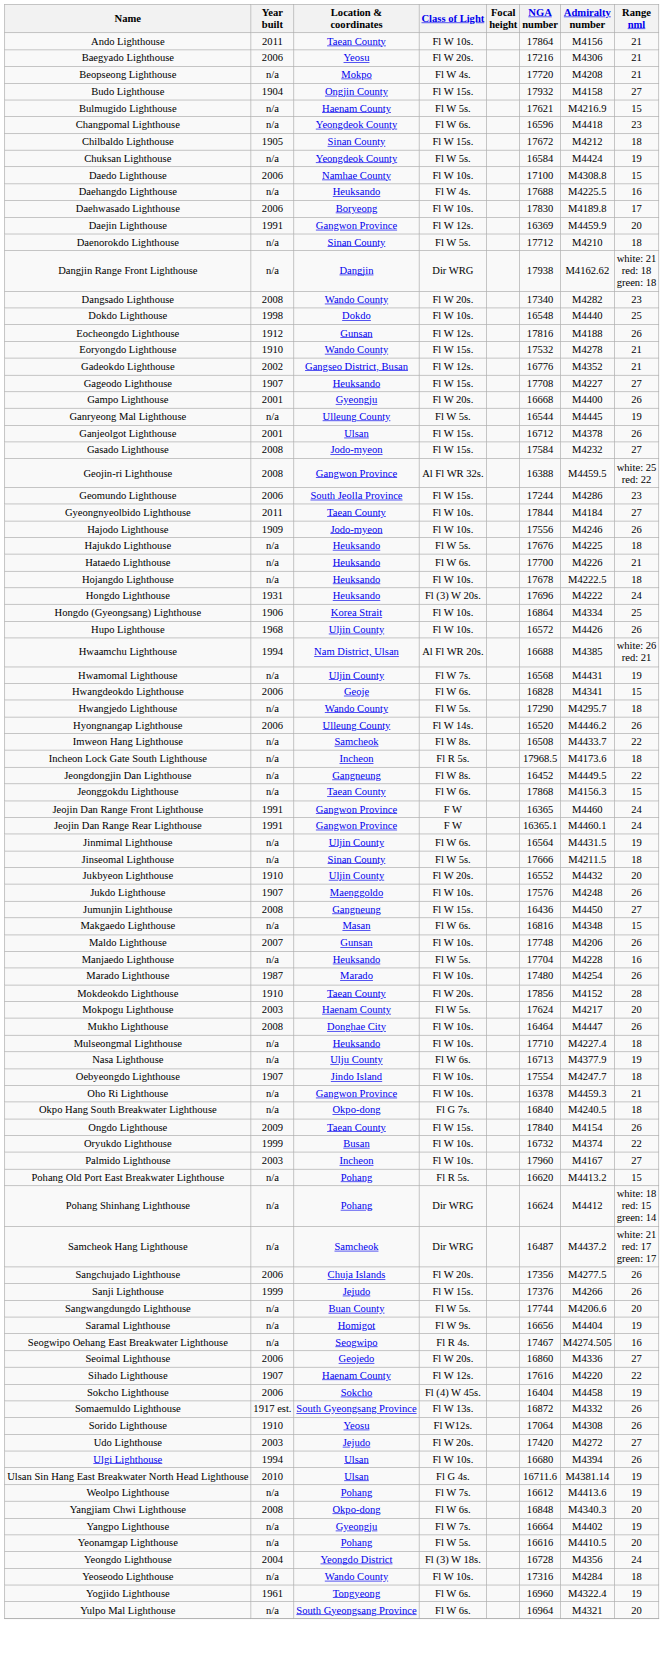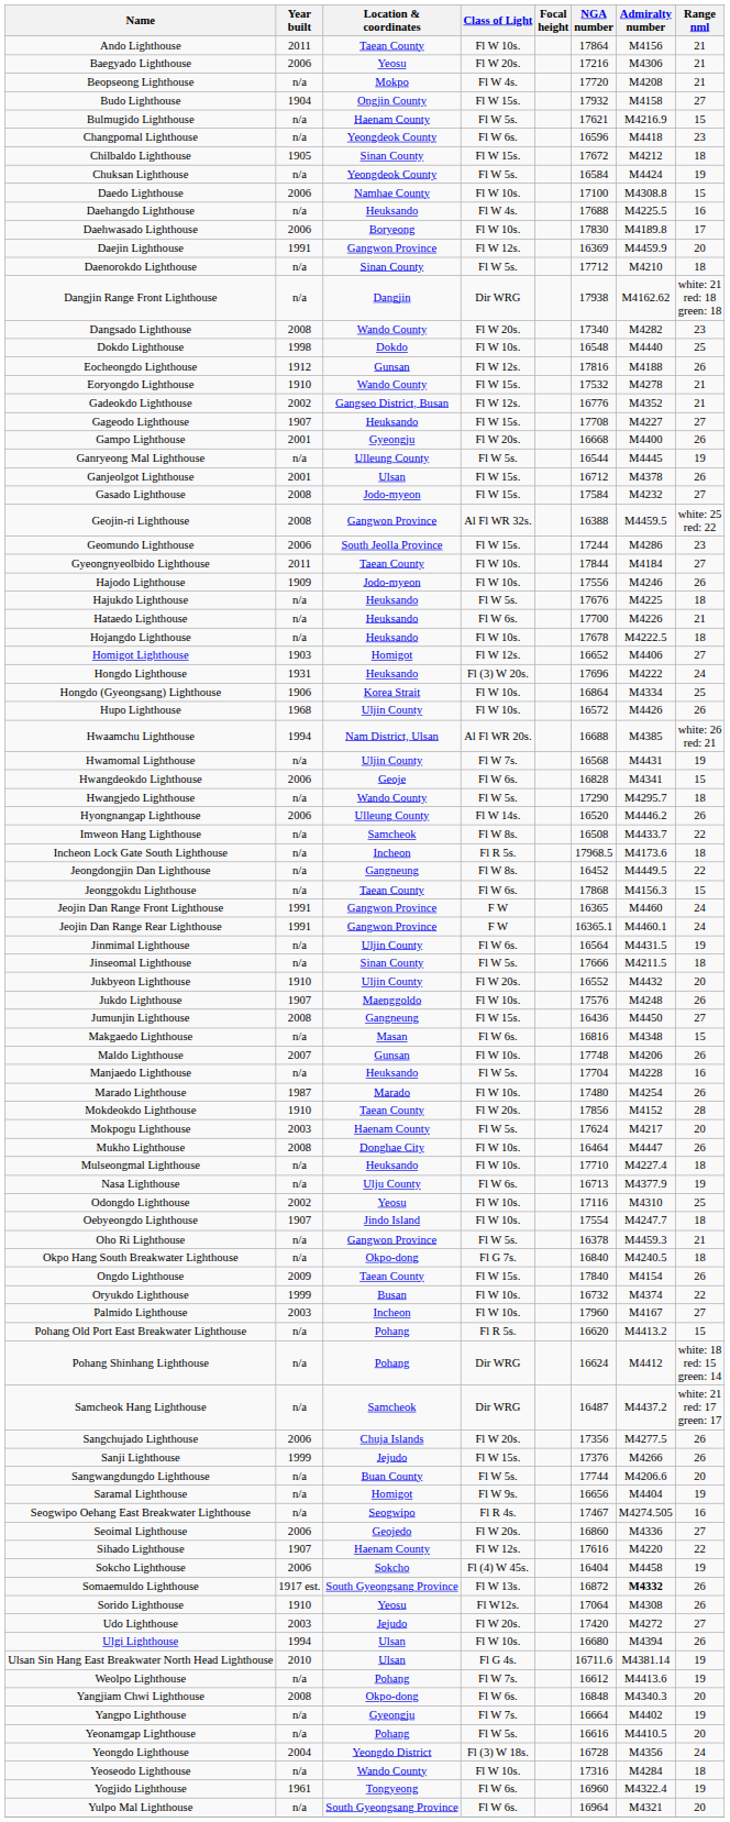 <table class="wikitable sortable" style="margin:auto;text-align:center">
 <tr>
 <th>Name</th>
 <th>Year<br>built</th>
 <th>Location &<br> coordinates</th>
 <th><a href='#'>Class of Light</a></th>
 <th>Focal<br>height</th>
 <th><a href='#'>NGA</a><br>number</th>
 <th><a href='#'>Admiralty</a><br>number</th>
 <th>Range<br><a href='#'>nml</a></th>
 </tr>
 <tr>
 <td>Ando Lighthouse</td>
 <td>2011</td>
 <td><a href='#'>Taean County</a><br></td>
 <td>Fl W 10s.</td>
 <td></td>
 <td>17864</td>
 <td>M4156</td>
 <td>21</td>
 </tr>
 <tr>
 <td>Baegyado Lighthouse</td>
 <td>2006</td>
 <td><a href='#'>Yeosu</a><br></td>
 <td>Fl W 20s.</td>
 <td></td>
 <td>17216</td>
 <td>M4306</td>
 <td>21</td>
 </tr>
 <tr>
 <td>Beopseong Lighthouse</td>
 <td>n/a</td>
 <td><a href='#'>Mokpo </a><br></td>
 <td>Fl W 4s.</td>
 <td></td>
 <td>17720</td>
 <td>M4208</td>
 <td>21</td>
 </tr>
 <tr>
 <td>Budo Lighthouse</td>
 <td>1904</td>
 <td><a href='#'>Ongjin County</a><br></td>
 <td>Fl W 15s.</td>
 <td></td>
 <td>17932</td>
 <td>M4158</td>
 <td>27</td>
 </tr>
 <tr>
 <td>Bulmugido Lighthouse</td>
 <td>n/a</td>
 <td><a href='#'>Haenam County</a><br></td>
 <td>Fl W 5s.</td>
 <td></td>
 <td>17621</td>
 <td>M4216.9</td>
 <td>15</td>
 </tr>
 <tr>
 <td>Changpomal Lighthouse</td>
 <td>n/a</td>
 <td><a href='#'>Yeongdeok County</a><br></td>
 <td>Fl W 6s.</td>
 <td></td>
 <td>16596</td>
 <td>M4418</td>
 <td>23</td>
 </tr>
 <tr>
 <td>Chilbaldo Lighthouse</td>
 <td>1905</td>
 <td><a href='#'>Sinan County</a><br></td>
 <td>Fl W 15s.</td>
 <td></td>
 <td>17672</td>
 <td>M4212</td>
 <td>18</td>
 </tr>
 <tr>
 <td>Chuksan Lighthouse</td>
 <td>n/a</td>
 <td><a href='#'>Yeongdeok County</a><br></td>
 <td>Fl W 5s.</td>
 <td></td>
 <td>16584</td>
 <td>M4424</td>
 <td>19</td>
 </tr>
 <tr>
 <td>Daedo Lighthouse</td>
 <td>2006</td>
 <td><a href='#'>Namhae County</a><br></td>
 <td>Fl W 10s.</td>
 <td></td>
 <td>17100</td>
 <td>M4308.8</td>
 <td>15</td>
 </tr>
 <tr>
 <td>Daehangdo Lighthouse</td>
 <td>n/a</td>
 <td><a href='#'>Heuksando</a><br></td>
 <td>Fl W 4s.</td>
 <td></td>
 <td>17688</td>
 <td>M4225.5</td>
 <td>16</td>
 </tr>
 <tr>
 <td>Daehwasado Lighthouse</td>
 <td>2006</td>
 <td><a href='#'>Boryeong</a><br></td>
 <td>Fl W 10s.</td>
 <td></td>
 <td>17830</td>
 <td>M4189.8</td>
 <td>17</td>
 </tr>
 <tr>
 <td>Daejin Lighthouse</td>
 <td>1991</td>
 <td><a href='#'>Gangwon Province</a><br> </td>
 <td>Fl W 12s.</td>
 <td></td>
 <td>16369</td>
 <td>M4459.9</td>
 <td>20</td>
 </tr>
 <tr>
 <td>Daenorokdo Lighthouse</td>
 <td>n/a</td>
 <td><a href='#'>Sinan County</a><br> </td>
 <td>Fl W 5s.</td>
 <td></td>
 <td>17712</td>
 <td>M4210</td>
 <td>18</td>
 </tr>
 <tr>
 <td>Dangjin Range Front Lighthouse</td>
 <td>n/a</td>
 <td><a href='#'>Dangjin</a><br></td>
 <td>Dir WRG</td>
 <td></td>
 <td>17938</td>
 <td>M4162.62</td>
 <td>white: 21<br>red: 18<br>green: 18</td>
 </tr>
 <tr>
 <td>Dangsado Lighthouse</td>
 <td>2008</td>
 <td><a href='#'>Wando County</a><br></td>
 <td>Fl W 20s.</td>
 <td></td>
 <td>17340</td>
 <td>M4282</td>
 <td>23</td>
 </tr>
 <tr>
 <td>Dokdo Lighthouse</td>
 <td>1998</td>
 <td><a href='#'>Dokdo</a><br></td>
 <td>Fl W 10s.</td>
 <td></td>
 <td>16548</td>
 <td>M4440</td>
 <td>25</td>
 </tr>
 <tr>
 <td>Eocheongdo Lighthouse</td>
 <td>1912</td>
 <td><a href='#'>Gunsan</a><br></td>
 <td>Fl W 12s.</td>
 <td></td>
 <td>17816</td>
 <td>M4188</td>
 <td>26</td>
 </tr>
 <tr>
 <td>Eoryongdo Lighthouse</td>
 <td>1910</td>
 <td><a href='#'>Wando County</a><br></td>
 <td>Fl W 15s.</td>
 <td></td>
 <td>17532</td>
 <td>M4278</td>
 <td>21</td>
 </tr>
 <tr>
 <td>Gadeokdo Lighthouse</td>
 <td>2002</td>
 <td><a href='#'>Gangseo District, Busan</a><br></td>
 <td>Fl W 12s.</td>
 <td></td>
 <td>16776</td>
 <td>M4352</td>
 <td>21</td>
 </tr>
 <tr>
 <td>Gageodo Lighthouse</td>
 <td>1907</td>
 <td><a href='#'>Heuksando</a><br></td>
 <td>Fl W 15s.</td>
 <td></td>
 <td>17708</td>
 <td>M4227</td>
 <td>27</td>
 </tr>
 <tr>
 <td>Gampo Lighthouse</td>
 <td>2001</td>
 <td><a href='#'>Gyeongju</a><br></td>
 <td>Fl W 20s.</td>
 <td></td>
 <td>16668</td>
 <td>M4400</td>
 <td>26</td>
 </tr>
 <tr>
 <td>Ganryeong Mal Lighthouse</td>
 <td>n/a</td>
 <td><a href='#'>Ulleung County</a><br></td>
 <td>Fl W 5s.</td>
 <td></td>
 <td>16544</td>
 <td>M4445</td>
 <td>19</td>
 </tr>
 <tr>
 <td>Ganjeolgot Lighthouse</td>
 <td>2001</td>
 <td><a href='#'>Ulsan</a><br></td>
 <td>Fl W 15s.</td>
 <td></td>
 <td>16712</td>
 <td>M4378</td>
 <td>26</td>
 </tr>
 <tr>
 <td>Gasado Lighthouse</td>
 <td>2008</td>
 <td><a href='#'>Jodo-myeon</a><br></td>
 <td>Fl W 15s.</td>
 <td></td>
 <td>17584</td>
 <td>M4232</td>
 <td>27</td>
 </tr>
 <tr>
 <td>Geojin-ri Lighthouse</td>
 <td>2008</td>
 <td><a href='#'>Gangwon Province</a><br></td>
 <td>Al Fl WR 32s.</td>
 <td></td>
 <td>16388</td>
 <td>M4459.5</td>
 <td>white: 25<br>red: 22</td>
 </tr>
 <tr>
 <td>Geomundo Lighthouse</td>
 <td>2006</td>
 <td><a href='#'>South Jeolla Province</a><br></td>
 <td>Fl W 15s.</td>
 <td></td>
 <td>17244</td>
 <td>M4286</td>
 <td>23</td>
 </tr>
 <tr>
 <td>Gyeongnyeolbido Lighthouse</td>
 <td>2011</td>
 <td><a href='#'>Taean County</a><br></td>
 <td>Fl W 10s.</td>
 <td></td>
 <td>17844</td>
 <td>M4184</td>
 <td>27</td>
 </tr>
 <tr>
 <td>Hajodo Lighthouse</td>
 <td>1909</td>
 <td><a href='#'>Jodo-myeon</a><br></td>
 <td>Fl W 10s.</td>
 <td></td>
 <td>17556</td>
 <td>M4246</td>
 <td>26</td>
 </tr>
 <tr>
 <td>Hajukdo Lighthouse</td>
 <td>n/a</td>
 <td><a href='#'>Heuksando</a><br></td>
 <td>Fl W 5s.</td>
 <td></td>
 <td>17676</td>
 <td>M4225</td>
 <td>18</td>
 </tr>
 <tr>
 <td>Hataedo Lighthouse</td>
 <td>n/a</td>
 <td><a href='#'>Heuksando</a><br></td>
 <td>Fl W 6s.</td>
 <td></td>
 <td>17700</td>
 <td>M4226</td>
 <td>21</td>
 </tr>
 <tr>
 <td>Hojangdo Lighthouse</td>
 <td>n/a</td>
 <td><a href='#'>Heuksando</a><br></td>
 <td>Fl W 10s.</td>
 <td></td>
 <td>17678</td>
 <td>M4222.5</td>
 <td>18</td>
 </tr>
 <tr>
+<td><a href='#'>Homigot Lighthouse</a></td>
+<td>1903</td>
+<td><a href='#'>Homigot</a><br></td>
+<td>Fl W 12s.</td>
+<td></td>
+<td>16652</td>
+<td>M4406</td>
+<td>27</td>
+</tr>
+<tr>
 <td>Hongdo Lighthouse</td>
 <td>1931</td>
 <td><a href='#'>Heuksando</a><br></td>
 <td>Fl (3) W 20s.</td>
 <td></td>
 <td>17696</td>
 <td>M4222</td>
 <td>24</td>
 </tr>
 <tr>
 <td>Hongdo (Gyeongsang) Lighthouse</td>
 <td>1906</td>
 <td><a href='#'>Korea Strait</a><br> </td>
 <td>Fl W 10s.</td>
 <td></td>
 <td>16864</td>
 <td>M4334</td>
 <td>25</td>
 </tr>
 <tr>
 <td>Hupo Lighthouse</td>
 <td>1968</td>
 <td><a href='#'>Uljin County</a><br></td>
 <td>Fl W 10s.</td>
 <td></td>
 <td>16572</td>
 <td>M4426</td>
 <td>26</td>
 </tr>
 <tr>
 <td>Hwaamchu Lighthouse</td>
 <td>1994</td>
 <td><a href='#'>Nam District, Ulsan</a><br></td>
 <td>Al Fl WR 20s.</td>
 <td></td>
 <td>16688</td>
 <td>M4385</td>
 <td>white: 26<br>red: 21</td>
 </tr>
 <tr>
 <td>Hwamomal Lighthouse</td>
 <td>n/a</td>
 <td><a href='#'>Uljin County</a><br></td>
 <td>Fl W 7s.</td>
 <td></td>
 <td>16568</td>
 <td>M4431</td>
 <td>19</td>
 </tr>
 <tr>
 <td>Hwangdeokdo Lighthouse</td>
 <td>2006</td>
 <td><a href='#'>Geoje</a><br></td>
 <td>Fl W 6s.</td>
 <td></td>
 <td>16828</td>
 <td>M4341</td>
 <td>15</td>
 </tr>
 <tr>
 <td>Hwangjedo Lighthouse</td>
 <td>n/a</td>
 <td><a href='#'>Wando County</a><br> </td>
 <td>Fl W 5s.</td>
 <td></td>
 <td>17290</td>
 <td>M4295.7</td>
 <td>18</td>
 </tr>
 <tr>
 <td>Hyongnangap Lighthouse</td>
 <td>2006</td>
 <td><a href='#'>Ulleung County</a><br></td>
 <td>Fl W 14s.</td>
 <td></td>
 <td>16520</td>
 <td>M4446.2</td>
 <td>26</td>
 </tr>
 <tr>
 <td>Imweon Hang Lighthouse</td>
 <td>n/a</td>
 <td><a href='#'>Samcheok</a><br> </td>
 <td>Fl W 8s.</td>
 <td></td>
 <td>16508</td>
 <td>M4433.7</td>
 <td>22</td>
 </tr>
 <tr>
 <td>Incheon Lock Gate South Lighthouse</td>
 <td>n/a</td>
 <td><a href='#'>Incheon</a><br></td>
 <td>Fl R 5s.</td>
 <td></td>
 <td>17968.5</td>
 <td>M4173.6</td>
 <td>18</td>
 </tr>
 <tr>
 <td>Jeongdongjin Dan Lighthouse</td>
 <td>n/a</td>
 <td><a href='#'>Gangneung</a><br></td>
 <td>Fl W 8s.</td>
 <td></td>
 <td>16452</td>
 <td>M4449.5</td>
 <td>22</td>
 </tr>
 <tr>
 <td>Jeonggokdu Lighthouse</td>
 <td>n/a</td>
 <td><a href='#'>Taean County</a><br></td>
 <td>Fl W 6s.</td>
 <td></td>
 <td>17868</td>
 <td>M4156.3</td>
 <td>15</td>
 </tr>
 <tr>
 <td>Jeojin Dan Range Front Lighthouse</td>
 <td>1991</td>
 <td><a href='#'>Gangwon Province</a><br></td>
 <td>F W</td>
 <td></td>
 <td>16365</td>
 <td>M4460</td>
 <td>24</td>
 </tr>
 <tr>
 <td>Jeojin Dan Range Rear Lighthouse</td>
 <td>1991</td>
 <td><a href='#'>Gangwon Province</a><br></td>
 <td>F W</td>
 <td></td>
 <td>16365.1</td>
 <td>M4460.1</td>
 <td>24</td>
 </tr>
 <tr>
 <td>Jinmimal Lighthouse</td>
 <td>n/a</td>
 <td><a href='#'>Uljin County</a><br></td>
 <td>Fl W 6s.</td>
 <td></td>
 <td>16564</td>
 <td>M4431.5</td>
 <td>19</td>
 </tr>
 <tr>
 <td>Jinseomal Lighthouse</td>
 <td>n/a</td>
 <td><a href='#'>Sinan County</a><br> </td>
 <td>Fl W 5s.</td>
 <td></td>
 <td>17666</td>
 <td>M4211.5</td>
 <td>18</td>
 </tr>
 <tr>
 <td>Jukbyeon Lighthouse</td>
 <td>1910</td>
 <td><a href='#'>Uljin County</a><br></td>
 <td>Fl W 20s.</td>
 <td></td>
 <td>16552</td>
 <td>M4432</td>
 <td>20</td>
 </tr>
 <tr>
 <td>Jukdo Lighthouse</td>
 <td>1907</td>
 <td><a href='#'>Maenggoldo</a><br></td>
 <td>Fl W 10s.</td>
 <td></td>
 <td>17576</td>
 <td>M4248</td>
 <td>26</td>
 </tr>
 <tr>
 <td>Jumunjin Lighthouse</td>
 <td>2008</td>
 <td><a href='#'>Gangneung</a><br></td>
 <td>Fl W 15s.</td>
 <td></td>
 <td>16436</td>
 <td>M4450</td>
 <td>27</td>
 </tr>
 <tr>
 <td>Makgaedo Lighthouse</td>
 <td>n/a</td>
 <td><a href='#'>Masan</a><br> </td>
 <td>Fl W 6s.</td>
 <td></td>
 <td>16816</td>
 <td>M4348</td>
 <td>15</td>
 </tr>
 <tr>
 <td>Maldo Lighthouse</td>
 <td>2007</td>
 <td><a href='#'>Gunsan</a><br></td>
 <td>Fl W 10s.</td>
 <td></td>
 <td>17748</td>
 <td>M4206</td>
 <td>26</td>
 </tr>
 <tr>
 <td>Manjaedo Lighthouse</td>
 <td>n/a</td>
 <td><a href='#'>Heuksando</a><br></td>
 <td>Fl W 5s.</td>
 <td></td>
 <td>17704</td>
 <td>M4228</td>
 <td>16</td>
 </tr>
 <tr>
 <td>Marado Lighthouse</td>
 <td>1987</td>
 <td><a href='#'>Marado</a><br></td>
 <td>Fl W 10s.</td>
 <td></td>
 <td>17480</td>
 <td>M4254</td>
 <td>26</td>
 </tr>
 <tr>
 <td>Mokdeokdo Lighthouse</td>
 <td>1910</td>
 <td><a href='#'>Taean County</a><br></td>
 <td>Fl W 20s.</td>
 <td></td>
 <td>17856</td>
 <td>M4152</td>
 <td>28</td>
 </tr>
 <tr>
 <td>Mokpogu Lighthouse</td>
 <td>2003</td>
 <td><a href='#'>Haenam County</a><br></td>
 <td>Fl W 5s.</td>
 <td></td>
 <td>17624</td>
 <td>M4217</td>
 <td>20</td>
 </tr>
 <tr>
 <td>Mukho Lighthouse</td>
 <td>2008</td>
 <td><a href='#'>Donghae City</a><br></td>
 <td>Fl W 10s.</td>
 <td></td>
 <td>16464</td>
 <td>M4447</td>
 <td>26</td>
 </tr>
 <tr>
 <td>Mulseongmal Lighthouse</td>
 <td>n/a</td>
 <td><a href='#'>Heuksando</a><br></td>
 <td>Fl W 10s.</td>
 <td></td>
 <td>17710</td>
 <td>M4227.4</td>
 <td>18</td>
 </tr>
 <tr>
 <td>Nasa Lighthouse</td>
 <td>n/a</td>
 <td><a href='#'>Ulju County</a><br></td>
 <td>Fl W 6s.</td>
 <td></td>
 <td>16713</td>
 <td>M4377.9</td>
 <td>19</td>
 </tr>
 <tr>
+<td>Odongdo Lighthouse</td>
+<td>2002</td>
+<td><a href='#'>Yeosu</a><br> </td>
+<td>Fl W 10s.</td>
+<td></td>
+<td>17116</td>
+<td>M4310</td>
+<td>25</td>
+</tr>
+<tr>
 <td>Oebyeongdo Lighthouse</td>
 <td>1907</td>
 <td><a href='#'>Jindo Island</a><br></td>
 <td>Fl W 10s.</td>
 <td></td>
 <td>17554</td>
 <td>M4247.7</td>
 <td>18</td>
 </tr>
 <tr>
 <td>Oho Ri Lighthouse</td>
 <td>n/a</td>
 <td><a href='#'>Gangwon Province</a><br></td>
-<td>Fl W 10s.</td>
+<td>Fl W 5s.</td>
 <td></td>
 <td>16378</td>
 <td>M4459.3</td>
 <td>21</td>
 </tr>
 <tr>
 <td>Okpo Hang South Breakwater Lighthouse</td>
 <td>n/a</td>
 <td><a href='#'>Okpo-dong</a><br></td>
 <td>Fl G 7s.</td>
 <td></td>
 <td>16840</td>
 <td>M4240.5</td>
 <td>18</td>
 </tr>
 <tr>
 <td>Ongdo Lighthouse</td>
 <td>2009</td>
 <td><a href='#'>Taean County</a><br></td>
 <td>Fl W 15s.</td>
 <td></td>
 <td>17840</td>
 <td>M4154</td>
 <td>26</td>
 </tr>
 <tr>
 <td>Oryukdo Lighthouse</td>
 <td>1999</td>
 <td><a href='#'>Busan</a><br></td>
 <td>Fl W 10s.</td>
 <td></td>
 <td>16732</td>
 <td>M4374</td>
 <td>22</td>
 </tr>
 <tr>
 <td>Palmido Lighthouse</td>
 <td>2003</td>
 <td><a href='#'>Incheon</a><br></td>
 <td>Fl W 10s.</td>
 <td></td>
 <td>17960</td>
 <td>M4167</td>
 <td>27</td>
 </tr>
 <tr>
 <td>Pohang Old Port East Breakwater Lighthouse</td>
 <td>n/a</td>
 <td><a href='#'>Pohang</a><br></td>
 <td>Fl R 5s.</td>
 <td></td>
 <td>16620</td>
 <td>M4413.2</td>
 <td>15</td>
 </tr>
 <tr>
 <td>Pohang Shinhang Lighthouse</td>
 <td>n/a</td>
 <td><a href='#'>Pohang</a><br></td>
 <td>Dir WRG</td>
 <td></td>
 <td>16624</td>
 <td>M4412</td>
 <td>white: 18<br>red: 15<br>green: 14</td>
 </tr>
 <tr>
 <td>Samcheok Hang Lighthouse</td>
 <td>n/a</td>
 <td><a href='#'>Samcheok</a><br></td>
 <td>Dir WRG</td>
 <td></td>
 <td>16487</td>
 <td>M4437.2</td>
 <td>white: 21<br>red: 17<br>green: 17</td>
 </tr>
 <tr>
 <td>Sangchujado Lighthouse</td>
 <td>2006</td>
 <td><a href='#'>Chuja Islands</a><br></td>
 <td>Fl W 20s.</td>
 <td></td>
 <td>17356</td>
 <td>M4277.5</td>
 <td>26</td>
 </tr>
 <tr>
 <td>Sanji Lighthouse</td>
 <td>1999</td>
 <td><a href='#'>Jejudo</a><br></td>
 <td>Fl W 15s.</td>
 <td></td>
 <td>17376</td>
 <td>M4266</td>
 <td>26</td>
 </tr>
 <tr>
 <td>Sangwangdungdo Lighthouse</td>
 <td>n/a</td>
 <td><a href='#'>Buan County</a><br></td>
 <td>Fl W 5s.</td>
 <td></td>
 <td>17744</td>
 <td>M4206.6</td>
 <td>20</td>
 </tr>
 <tr>
 <td>Saramal Lighthouse</td>
 <td>n/a</td>
 <td><a href='#'>Homigot</a><br></td>
 <td>Fl W 9s.</td>
 <td></td>
 <td>16656</td>
 <td>M4404</td>
 <td>19</td>
 </tr>
 <tr>
 <td>Seogwipo Oehang East Breakwater Lighthouse</td>
 <td>n/a</td>
 <td><a href='#'>Seogwipo</a><br></td>
 <td>Fl R 4s.</td>
 <td></td>
 <td>17467</td>
 <td>M4274.505</td>
 <td>16</td>
 </tr>
 <tr>
 <td>Seoimal Lighthouse</td>
 <td>2006</td>
 <td><a href='#'>Geojedo</a><br></td>
 <td>Fl W 20s.</td>
 <td></td>
 <td>16860</td>
 <td>M4336</td>
 <td>27</td>
 </tr>
 <tr>
 <td>Sihado Lighthouse</td>
 <td>1907</td>
 <td><a href='#'>Haenam County</a><br></td>
 <td>Fl W 12s.</td>
 <td></td>
 <td>17616</td>
 <td>M4220</td>
 <td>22</td>
 </tr>
 <tr>
 <td>Sokcho Lighthouse</td>
 <td>2006</td>
 <td><a href='#'>Sokcho</a><br></td>
 <td>Fl (4) W 45s.</td>
 <td></td>
 <td>16404</td>
 <td>M4458</td>
 <td>19</td>
 </tr>
 <tr>
 <td>Somaemuldo Lighthouse</td>
 <td>1917 est.</td>
 <td><a href='#'>South Gyeongsang Province</a><br></td>
 <td>Fl W 13s.</td>
 <td></td>
 <td>16872</td>
-<td>M4332</td>
+<td><strong>M4332</strong></td>
 <td>26</td>
 </tr>
 <tr>
 <td>Sorido Lighthouse</td>
 <td>1910</td>
 <td><a href='#'>Yeosu</a><br></td>
 <td>Fl W12s.</td>
 <td></td>
 <td>17064</td>
 <td>M4308</td>
 <td>26</td>
 </tr>
 <tr>
 <td>Udo Lighthouse</td>
 <td>2003</td>
 <td><a href='#'>Jejudo</a><br></td>
 <td>Fl W 20s.</td>
 <td></td>
 <td>17420</td>
 <td>M4272</td>
 <td>27</td>
 </tr>
 <tr>
 <td><a href='#'>Ulgi Lighthouse</a></td>
 <td>1994</td>
 <td><a href='#'>Ulsan</a><br> </td>
 <td>Fl W 10s.</td>
 <td></td>
 <td>16680</td>
 <td>M4394</td>
 <td>26</td>
 </tr>
 <tr>
 <td>Ulsan Sin Hang East Breakwater North Head Lighthouse</td>
 <td>2010</td>
 <td><a href='#'>Ulsan</a><br></td>
 <td>Fl G 4s.</td>
 <td></td>
 <td>16711.6</td>
 <td>M4381.14</td>
 <td>19</td>
 </tr>
 <tr>
 <td>Weolpo Lighthouse</td>
 <td>n/a</td>
 <td><a href='#'>Pohang</a><br></td>
 <td>Fl W 7s.</td>
 <td></td>
 <td>16612</td>
 <td>M4413.6</td>
 <td>19</td>
 </tr>
 <tr>
 <td>Yangjiam Chwi Lighthouse</td>
 <td>2008</td>
 <td><a href='#'>Okpo-dong</a><br></td>
 <td>Fl W 6s.</td>
 <td></td>
 <td>16848</td>
 <td>M4340.3</td>
 <td>20</td>
 </tr>
 <tr>
 <td>Yangpo Lighthouse</td>
 <td>n/a</td>
 <td><a href='#'>Gyeongju</a><br></td>
 <td>Fl W 7s.</td>
 <td></td>
 <td>16664</td>
 <td>M4402</td>
 <td>19</td>
 </tr>
 <tr>
 <td>Yeonamgap Lighthouse</td>
 <td>n/a</td>
 <td><a href='#'>Pohang</a><br></td>
 <td>Fl W 5s.</td>
 <td></td>
 <td>16616</td>
 <td>M4410.5</td>
 <td>20</td>
 </tr>
 <tr>
 <td>Yeongdo Lighthouse</td>
 <td>2004</td>
 <td><a href='#'>Yeongdo District</a><br></td>
 <td>Fl (3) W 18s.</td>
 <td></td>
 <td>16728</td>
 <td>M4356</td>
 <td>24</td>
 </tr>
 <tr>
 <td>Yeoseodo Lighthouse</td>
 <td>n/a</td>
 <td><a href='#'>Wando County</a><br></td>
 <td>Fl W 10s.</td>
 <td></td>
 <td>17316</td>
 <td>M4284</td>
 <td>18</td>
 </tr>
 <tr>
 <td>Yogjido Lighthouse</td>
 <td>1961</td>
 <td><a href='#'>Tongyeong</a><br> </td>
 <td>Fl W 6s.</td>
 <td></td>
 <td>16960</td>
 <td>M4322.4</td>
 <td>19</td>
 </tr>
 <tr>
 <td>Yulpo Mal Lighthouse</td>
 <td>n/a</td>
 <td><a href='#'>South Gyeongsang Province</a><br> </td>
 <td>Fl W 6s.</td>
 <td></td>
 <td>16964</td>
 <td>M4321</td>
 <td>20</td>
 </tr>
 <tr>
 </tr>
 </table>
